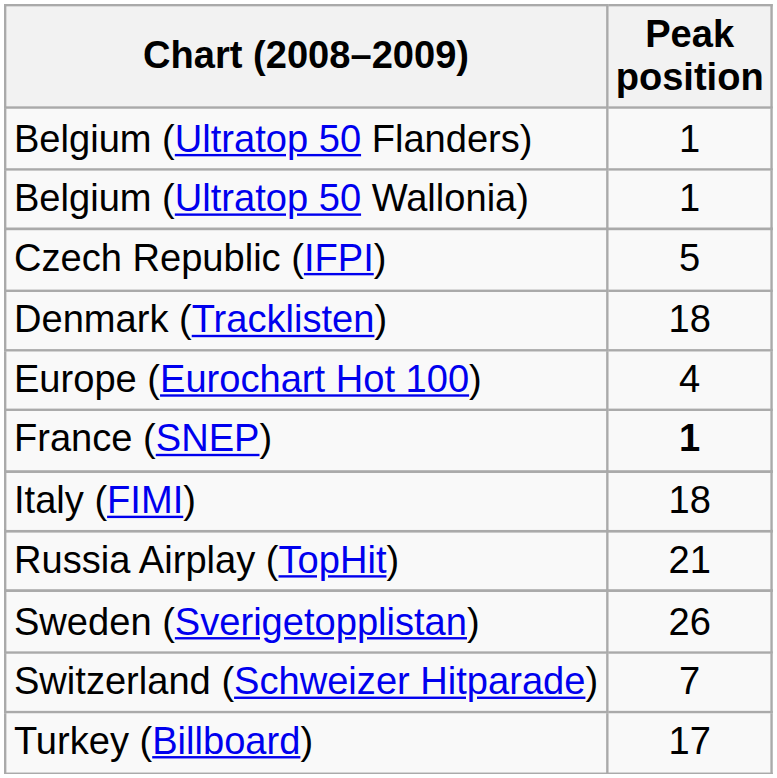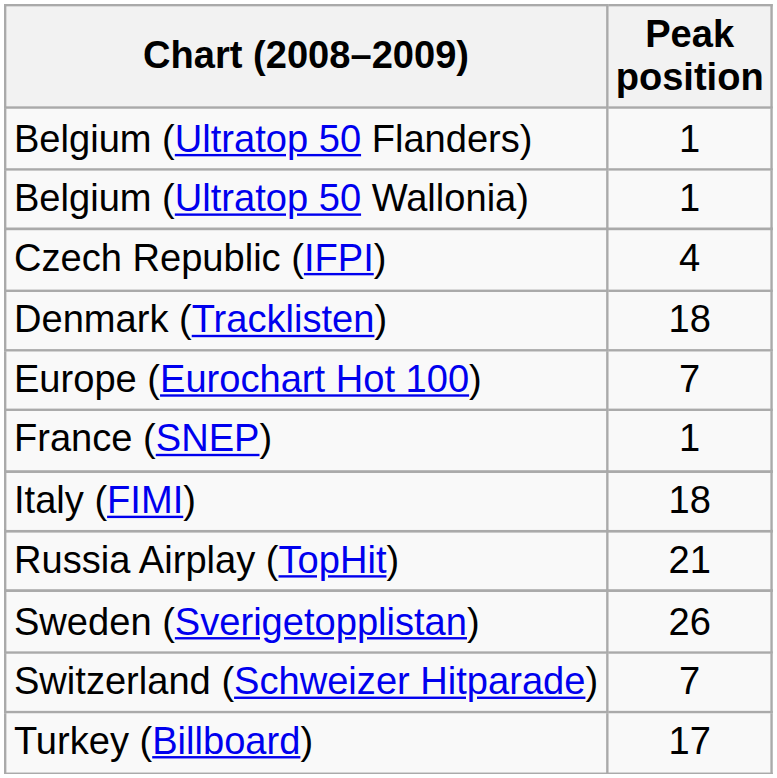 <table class="wikitable sortable">
 <tr>
 <th>Chart (2008–2009)</th>
 <th>Peak<br>position</th>
 </tr>
 <tr>
 <td>Belgium (<a href='#'>Ultratop 50</a> Flanders)</td>
 <td align="center">1</td>
 </tr>
 <tr>
 <td>Belgium (<a href='#'>Ultratop 50</a> Wallonia)</td>
 <td align="center">1</td>
 </tr>
 <tr>
 </tr>
 <tr>
 <td>Czech Republic (<a href='#'>IFPI</a>)</td>
-<td align="center">5</td>
+<td align="center">4</td>
 </tr>
 <tr>
 <td>Denmark (<a href='#'>Tracklisten</a>)</td>
 <td align="center">18</td>
 </tr>
 <tr>
 <td>Europe (<a href='#'>Eurochart Hot 100</a>)</td>
-<td align="center">4</td>
+<td align="center">7</td>
 </tr>
 <tr>
 <td>France (<a href='#'>SNEP</a>)</td>
-<td align="center"><strong>1</strong></td>
+<td align="center">1</td>
 </tr>
 <tr>
 </tr>
 <tr>
 </tr>
 <tr>
 <td>Italy (<a href='#'>FIMI</a>)</td>
 <td align="center">18</td>
 </tr>
 <tr>
 </tr>
 <tr>
 </tr>
 <tr>
 <td>Russia Airplay (<a href='#'>TopHit</a>)</td>
 <td align="center">21</td>
 </tr>
 <tr>
 </tr>
 <tr>
 <td>Sweden (<a href='#'>Sverigetopplistan</a>)</td>
 <td align="center">26</td>
 </tr>
 <tr>
 <td>Switzerland (<a href='#'>Schweizer Hitparade</a>)</td>
 <td align="center">7</td>
 </tr>
 <tr>
 <td>Turkey (<a href='#'>Billboard</a>)</td>
 <td align="center">17</td>
 </tr>
 <tr>
 </tr>
 </table>
